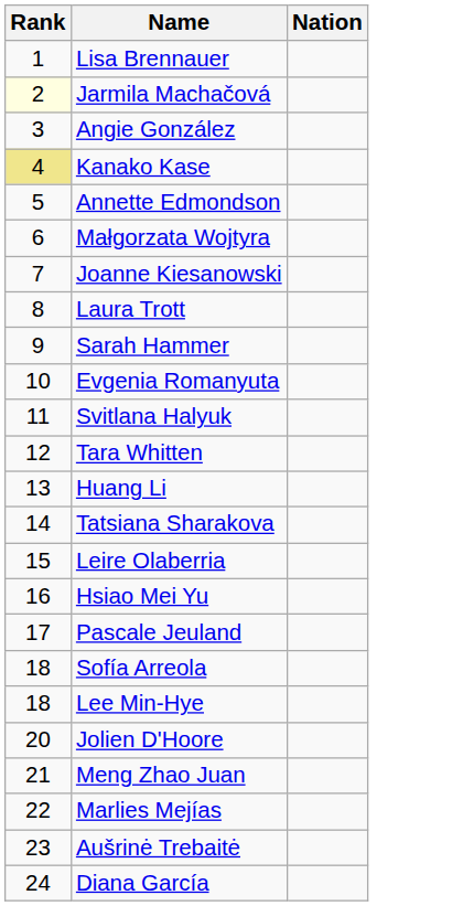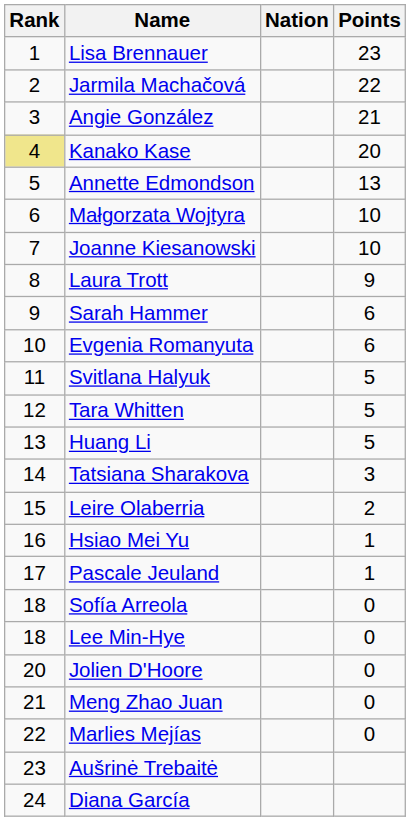 <table class="wikitable sortable" style="text-align:center">
 <tr>
 <th>Rank</th>
 <th>Name</th>
 <th>Nation</th>
+<th>Points</th>
 </tr>
 <tr>
 <td>1</td>
 <td align=left><a href='#'>Lisa Brennauer</a></td>
 <td align=left></td>
+<td>23</td>
 </tr>
 <tr>
-<td style="background: lightyellow;">2</td>
+<td>2</td>
 <td align=left><a href='#'>Jarmila Machačová</a></td>
 <td align=left></td>
+<td>22</td>
 </tr>
 <tr>
 <td>3</td>
 <td align=left><a href='#'>Angie González</a></td>
 <td align=left></td>
+<td>21</td>
 </tr>
 <tr>
 <td style="background: khaki;">4</td>
 <td align=left><a href='#'>Kanako Kase</a></td>
 <td align=left></td>
+<td>20</td>
 </tr>
 <tr>
 <td>5</td>
 <td align=left><a href='#'>Annette Edmondson</a></td>
 <td align=left></td>
+<td>13</td>
 </tr>
 <tr>
 <td>6</td>
 <td align=left><a href='#'>Małgorzata Wojtyra</a></td>
 <td align=left></td>
+<td>10</td>
 </tr>
 <tr>
 <td>7</td>
 <td align=left><a href='#'>Joanne Kiesanowski</a></td>
 <td align=left></td>
+<td>10</td>
 </tr>
 <tr>
 <td>8</td>
 <td align=left><a href='#'>Laura Trott</a></td>
 <td align=left></td>
+<td>9</td>
 </tr>
 <tr>
 <td>9</td>
 <td align=left><a href='#'>Sarah Hammer</a></td>
 <td align=left></td>
+<td>6</td>
 </tr>
 <tr>
 <td>10</td>
 <td align=left><a href='#'>Evgenia Romanyuta</a></td>
 <td align=left></td>
+<td>6</td>
 </tr>
 <tr>
 <td>11</td>
 <td align=left><a href='#'>Svitlana Halyuk</a></td>
 <td align=left></td>
+<td>5</td>
 </tr>
 <tr>
 <td>12</td>
 <td align=left><a href='#'>Tara Whitten</a></td>
 <td align=left></td>
+<td>5</td>
 </tr>
 <tr>
 <td>13</td>
 <td align=left><a href='#'>Huang Li</a></td>
 <td align=left></td>
+<td>5</td>
 </tr>
 <tr>
 <td>14</td>
 <td align=left><a href='#'>Tatsiana Sharakova</a></td>
 <td align=left></td>
+<td>3</td>
 </tr>
 <tr>
 <td>15</td>
 <td align=left><a href='#'>Leire Olaberria</a></td>
 <td align=left></td>
+<td>2</td>
 </tr>
 <tr>
 <td>16</td>
 <td align=left><a href='#'>Hsiao Mei Yu</a></td>
 <td align=left></td>
+<td>1</td>
 </tr>
 <tr>
 <td>17</td>
 <td align=left><a href='#'>Pascale Jeuland</a></td>
 <td align=left></td>
+<td>1</td>
 </tr>
 <tr>
 <td>18</td>
 <td align=left><a href='#'>Sofía Arreola</a></td>
 <td align=left></td>
+<td>0</td>
 </tr>
 <tr>
 <td>18</td>
 <td align=left><a href='#'>Lee Min-Hye</a></td>
 <td align=left></td>
+<td>0</td>
 </tr>
 <tr>
 <td>20</td>
 <td align=left><a href='#'>Jolien D'Hoore</a></td>
 <td align=left></td>
+<td>0</td>
 </tr>
 <tr>
 <td>21</td>
 <td align=left><a href='#'>Meng Zhao Juan</a></td>
 <td align=left></td>
+<td>0</td>
 </tr>
 <tr>
 <td>22</td>
 <td align=left><a href='#'>Marlies Mejías</a></td>
 <td align=left></td>
+<td>0</td>
 </tr>
 <tr>
 <td>23</td>
 <td align=left><a href='#'>Aušrinė Trebaitė</a></td>
 <td align=left></td>
+<td></td>
 </tr>
 <tr>
 <td>24</td>
 <td align=left><a href='#'>Diana García</a></td>
 <td align=left></td>
+<td></td>
 </tr>
 </table>
